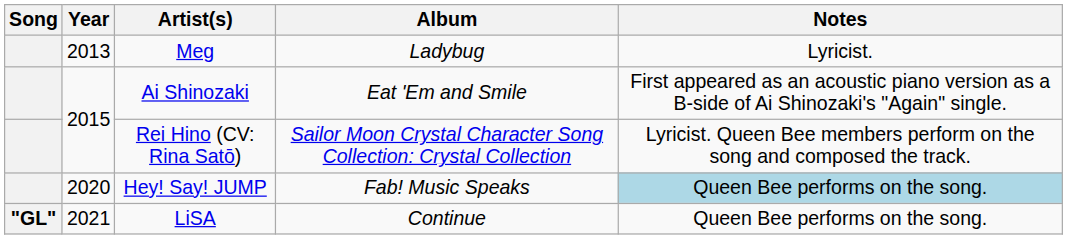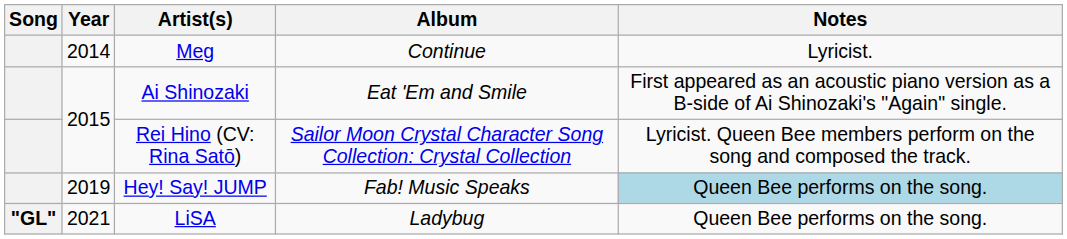 <table class="wikitable plainrowheaders" style="text-align:center;">
 <tr>
 <th scope="col">Song</th>
 <th scope="col">Year</th>
 <th scope="col">Artist(s)</th>
 <th scope="col">Album</th>
 <th scope="col">Notes</th>
 </tr>
 <tr>
 <th scope="row"></th>
-<td>2013</td>
+<td>2014</td>
 <td><a href='#'>Meg</a></td>
-<td><em>Ladybug</em></td>
+<td><em>Continue</em></td>
 <td>Lyricist.</td>
 </tr>
 <tr>
 <th scope="row"></th>
 <td rowspan="2">2015</td>
 <td><a href='#'>Ai Shinozaki</a></td>
 <td><em>Eat 'Em and Smile</em></td>
 <td>First appeared as an acoustic piano version as a B-side of Ai Shinozaki's "Again" single.</td>
 </tr>
 <tr>
 <th scope="row"></th>
 <td><a href='#'>Rei Hino</a> (CV: <a href='#'>Rina Satō</a>)</td>
 <td><em><a href='#'>Sailor Moon Crystal Character Song Collection: Crystal Collection</a></em></td>
 <td>Lyricist. Queen Bee members perform on the song and composed the track.</td>
 </tr>
 <tr>
 <th scope="row"></th>
-<td>2020</td>
+<td>2019</td>
 <td><a href='#'>Hey! Say! JUMP</a></td>
 <td><em>Fab! Music Speaks</em></td>
 <td style="background: lightblue;">Queen Bee performs on the song.</td>
 </tr>
 <tr>
 <th scope="row">"GL"</th>
 <td>2021</td>
 <td><a href='#'>LiSA</a></td>
-<td><em>Continue</em></td>
+<td><em>Ladybug</em></td>
 <td>Queen Bee performs on the song.</td>
 </tr>
 </table>
